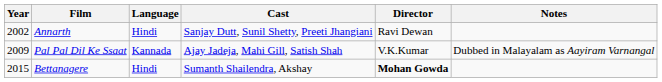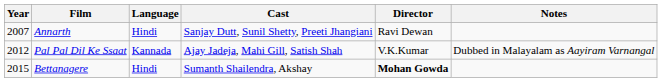 <table class="wikitable sortable" style="font-size:95%">
 <tr>
 <th>Year</th>
 <th>Film</th>
 <th>Language</th>
 <th>Cast</th>
 <th>Director</th>
 <th>Notes</th>
 </tr>
 <tr>
-<td>2002</td>
+<td>2007</td>
 <td><em><a href='#'>Annarth</a></em></td>
 <td><a href='#'>Hindi</a></td>
 <td><a href='#'>Sanjay Dutt</a>, <a href='#'>Sunil Shetty</a>, <a href='#'>Preeti Jhangiani</a></td>
 <td>Ravi Dewan</td>
 <td></td>
 </tr>
 <tr>
-<td>2009</td>
+<td>2012</td>
 <td><em><a href='#'>Pal Pal Dil Ke Ssaat</a></em></td>
 <td><a href='#'>Kannada</a></td>
 <td><a href='#'>Ajay Jadeja</a>, <a href='#'>Mahi Gill</a>, <a href='#'>Satish Shah</a></td>
 <td>V.K.Kumar</td>
 <td>Dubbed in Malayalam as <em>Aayiram Varnangal</em></td>
 </tr>
 <tr>
 <td>2015</td>
 <td><em><a href='#'>Bettanagere</a></em></td>
 <td><a href='#'>Hindi</a></td>
 <td><a href='#'>Sumanth Shailendra</a>, Akshay</td>
 <td><strong>Mohan Gowda</strong></td>
 <td></td>
 </tr>
 </table>
